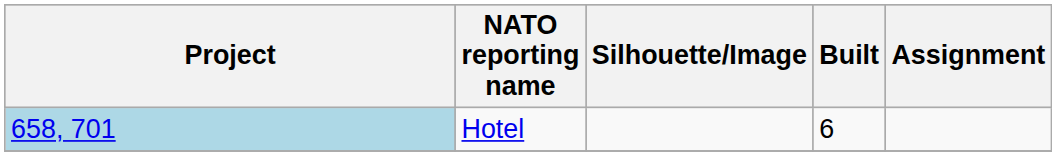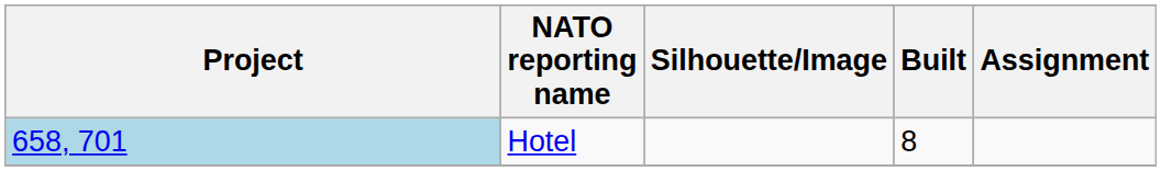 <table class="wikitable" style="width:100%">
 <tr>
 <th style="width: 20em">Project</th>
 <th>NATO reporting name</th>
 <th>Silhouette/Image</th>
 <th>Built</th>
 <th>Assignment</th>
 </tr>
 <tr>
 <td style="background: lightblue;"><a href='#'>658, 701</a></td>
 <td><a href='#'>Hotel</a></td>
 <td></td>
-<td>6</td>
+<td>8</td>
 <td></td>
 </tr>
 <tr>
 </tr>
 </table>
